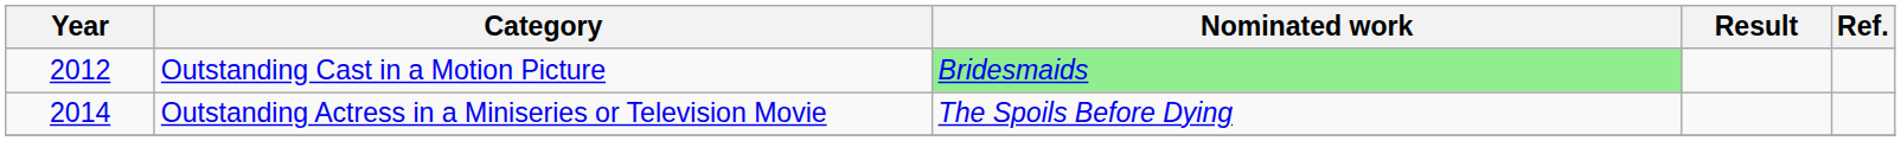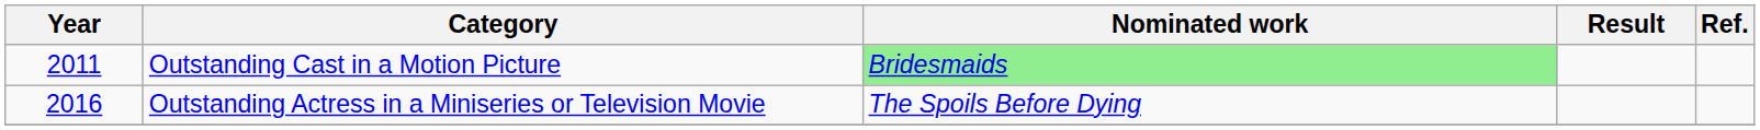 <table class=wikitable>
 <tr>
 <th scope="col" style="width:5em;">Year</th>
 <th scope="col" style="width:28em;">Category</th>
 <th scope="col" style="width:27em;">Nominated work</th>
 <th scope="col" style="width:5em;">Result</th>
 <th>Ref.</th>
 </tr>
 <tr>
-<td style="text-align:center;"><a href='#'>2012</a></td>
+<td style="text-align:center;"><a href='#'>2011</a></td>
 <td><a href='#'>Outstanding Cast in a Motion Picture</a></td>
 <td style="background: lightgreen;"><em><a href='#'>Bridesmaids</a></em></td>
 <td></td>
 <td style="text-align:center;"></td>
 </tr>
 <tr>
-<td style="text-align:center;"><a href='#'>2014</a></td>
+<td style="text-align:center;"><a href='#'>2016</a></td>
 <td><a href='#'>Outstanding Actress in a Miniseries or Television Movie</a></td>
 <td><em><a href='#'>The Spoils Before Dying</a></em></td>
 <td></td>
 <td style="text-align:center;"></td>
 </tr>
 <tr>
 </tr>
 </table>
